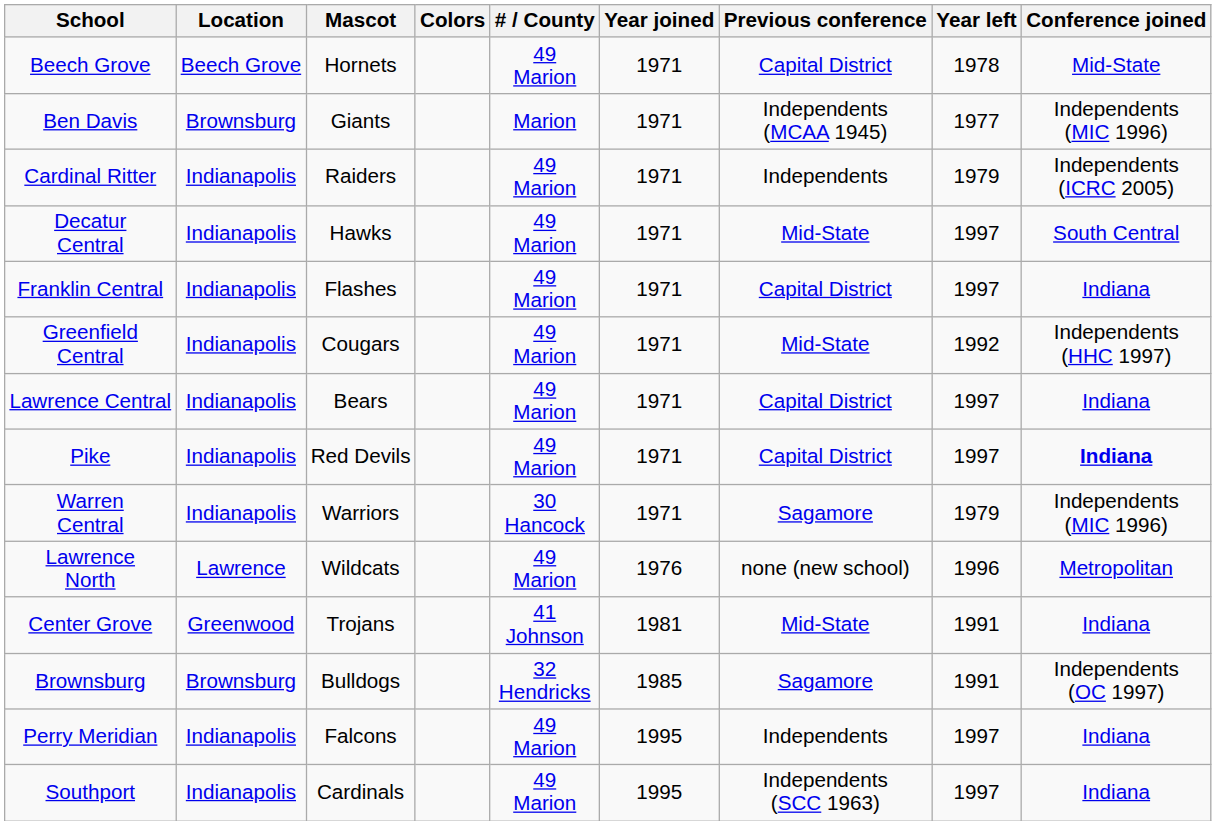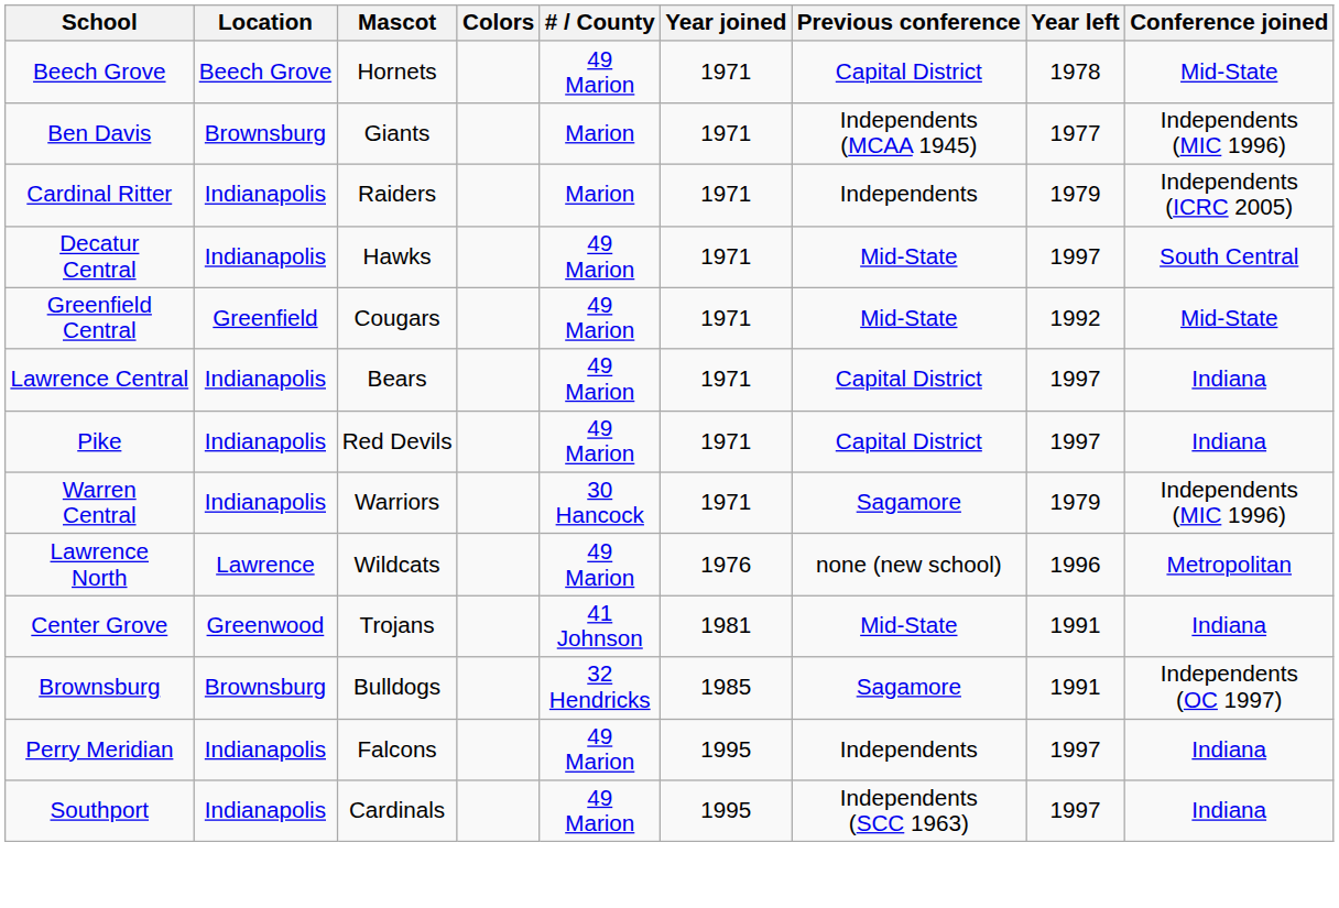 <table class="wikitable" style="text-align:center;">
 <tr>
 <th>School</th>
 <th>Location</th>
 <th>Mascot</th>
 <th>Colors</th>
 <th># / County</th>
 <th>Year joined</th>
 <th>Previous conference</th>
 <th>Year left</th>
 <th>Conference joined</th>
 </tr>
 <tr>
 <td><a href='#'>Beech Grove</a></td>
 <td><a href='#'>Beech Grove</a></td>
 <td>Hornets</td>
 <td>     </td>
 <td><a href='#'>49 <br> Marion</a></td>
 <td>1971</td>
 <td><a href='#'>Capital District</a></td>
 <td>1978</td>
 <td><a href='#'>Mid-State</a></td>
 </tr>
 <tr>
 <td><a href='#'>Ben Davis</a></td>
 <td><a href='#'>Brownsburg</a></td>
 <td>Giants</td>
 <td> </td>
 <td><a href='#'>Marion</a></td>
 <td>1971</td>
 <td>Independents<br>(<a href='#'>MCAA</a> 1945)</td>
 <td>1977</td>
 <td>Independents<br>(<a href='#'>MIC</a> 1996)</td>
 </tr>
 <tr>
 <td><a href='#'>Cardinal Ritter</a></td>
 <td><a href='#'>Indianapolis</a></td>
 <td>Raiders</td>
 <td>  </td>
-<td><a href='#'>49 <br> Marion</a></td>
+<td><a href='#'>Marion</a></td>
 <td>1971</td>
 <td>Independents</td>
 <td>1979</td>
 <td>Independents<br>(<a href='#'>ICRC</a> 2005)</td>
 </tr>
 <tr>
 <td><a href='#'>Decatur <br> Central</a></td>
 <td><a href='#'>Indianapolis</a></td>
 <td>Hawks</td>
 <td>  </td>
 <td><a href='#'>49 <br> Marion</a></td>
 <td>1971</td>
 <td><a href='#'>Mid-State</a></td>
 <td>1997</td>
 <td><a href='#'>South Central</a></td>
 </tr>
 <tr>
-<td><a href='#'>Franklin Central</a></td>
-<td><a href='#'>Indianapolis</a></td>
-<td>Flashes</td>
-<td>  </td>
-<td><a href='#'>49 <br> Marion</a></td>
-<td>1971</td>
-<td><a href='#'>Capital District</a></td>
-<td>1997</td>
-<td><a href='#'>Indiana</a></td>
-</tr>
-<tr>
 <td><a href='#'>Greenfield <br> Central</a></td>
-<td><a href='#'>Indianapolis</a></td>
+<td><a href='#'>Greenfield</a></td>
 <td>Cougars</td>
 <td>  </td>
 <td><a href='#'>49 <br> Marion</a></td>
 <td>1971</td>
 <td><a href='#'>Mid-State</a></td>
 <td>1992</td>
-<td>Independents<br>(<a href='#'>HHC</a> 1997)</td>
+<td><a href='#'>Mid-State</a></td>
 </tr>
 <tr>
 <td><a href='#'>Lawrence Central</a></td>
 <td><a href='#'>Indianapolis</a></td>
 <td>Bears</td>
 <td>  </td>
 <td><a href='#'>49 <br> Marion</a></td>
 <td>1971</td>
 <td><a href='#'>Capital District</a></td>
 <td>1997</td>
 <td><a href='#'>Indiana</a></td>
 </tr>
 <tr>
 <td><a href='#'>Pike</a></td>
 <td><a href='#'>Indianapolis</a></td>
 <td>Red Devils</td>
 <td> </td>
 <td><a href='#'>49 <br> Marion</a></td>
 <td>1971</td>
 <td><a href='#'>Capital District</a></td>
 <td>1997</td>
-<td><strong><a href='#'>Indiana</a></strong></td>
+<td><a href='#'>Indiana</a></td>
 </tr>
 <tr>
 <td><a href='#'>Warren <br> Central</a></td>
 <td><a href='#'>Indianapolis</a></td>
 <td>Warriors</td>
 <td> </td>
 <td><a href='#'>30 <br> Hancock</a></td>
 <td>1971</td>
 <td><a href='#'>Sagamore</a></td>
 <td>1979</td>
 <td>Independents<br>(<a href='#'>MIC</a> 1996)</td>
 </tr>
 <tr>
 <td><a href='#'>Lawrence <br> North</a></td>
 <td><a href='#'>Lawrence</a></td>
 <td>Wildcats</td>
 <td> </td>
 <td><a href='#'>49 <br> Marion</a></td>
 <td>1976</td>
 <td>none (new school)</td>
 <td>1996</td>
 <td><a href='#'>Metropolitan</a></td>
 </tr>
 <tr>
 <td><a href='#'>Center Grove</a></td>
 <td><a href='#'>Greenwood</a></td>
 <td>Trojans</td>
 <td> </td>
 <td><a href='#'>41 <br> Johnson</a></td>
 <td>1981</td>
 <td><a href='#'>Mid-State</a></td>
 <td>1991</td>
 <td><a href='#'>Indiana</a></td>
 </tr>
 <tr>
 <td><a href='#'>Brownsburg</a></td>
 <td><a href='#'>Brownsburg</a></td>
 <td>Bulldogs</td>
 <td> </td>
 <td><a href='#'>32 <br> Hendricks</a></td>
 <td>1985</td>
 <td><a href='#'>Sagamore</a></td>
 <td>1991</td>
 <td>Independents<br>(<a href='#'>OC</a> 1997)</td>
 </tr>
 <tr>
 <td><a href='#'>Perry Meridian</a></td>
 <td><a href='#'>Indianapolis</a></td>
 <td>Falcons</td>
 <td>   </td>
 <td><a href='#'>49 <br> Marion</a></td>
 <td>1995</td>
 <td>Independents</td>
 <td>1997</td>
 <td><a href='#'>Indiana</a></td>
 </tr>
 <tr>
 <td><a href='#'>Southport</a></td>
 <td><a href='#'>Indianapolis</a></td>
 <td>Cardinals</td>
 <td> </td>
 <td><a href='#'>49 <br> Marion</a></td>
 <td>1995</td>
 <td>Independents<br>(<a href='#'>SCC</a> 1963)</td>
 <td>1997</td>
 <td><a href='#'>Indiana</a></td>
 </tr>
 </table>
